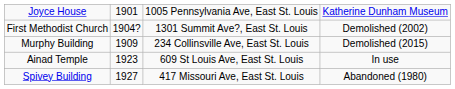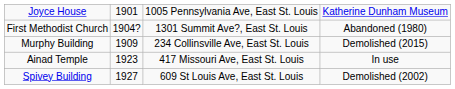 <table class="wikitable" style="text-align:center">
 <tr>
 <td><a href='#'>Joyce House</a></td>
 <td>1901</td>
 <td>1005 Pennsylvania Ave, East St. Louis</td>
 <td><a href='#'>Katherine Dunham Museum</a></td>
 </tr>
 <tr>
 <td>First Methodist Church</td>
 <td>1904?</td>
 <td>1301 Summit Ave?, East St. Louis</td>
-<td>Demolished (2002)</td>
+<td>Abandoned (1980)</td>
 </tr>
 <tr>
 <td>Murphy Building</td>
 <td>1909</td>
 <td>234 Collinsville Ave, East St. Louis</td>
 <td>Demolished (2015)</td>
 </tr>
 <tr>
 <td>Ainad Temple</td>
 <td>1923</td>
-<td>609 St Louis Ave, East St. Louis</td>
+<td>417 Missouri Ave, East St. Louis</td>
 <td>In use</td>
 </tr>
 <tr>
 <td><a href='#'>Spivey Building</a></td>
 <td>1927</td>
-<td>417 Missouri Ave, East St. Louis</td>
-<td>Abandoned (1980)</td>
+<td>609 St Louis Ave, East St. Louis</td>
+<td>Demolished (2002)</td>
 </tr>
 </table>
